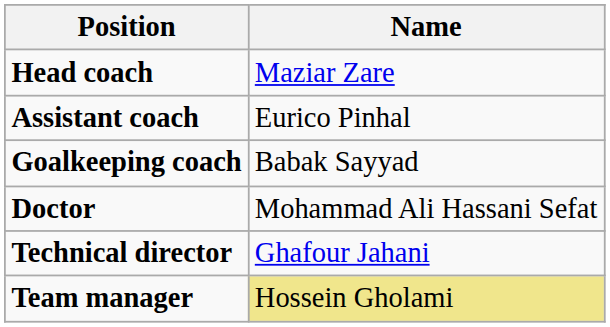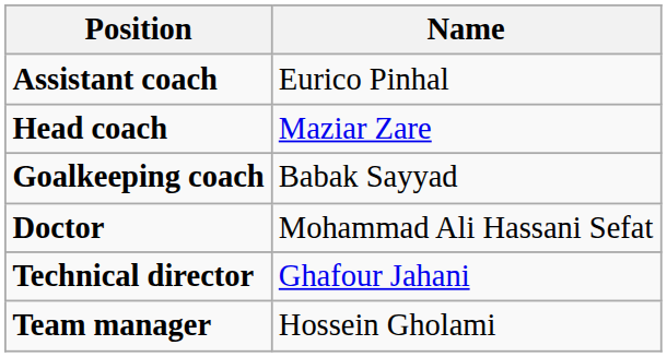 <table class=wikitable>
 <tr>
 <th>Position</th>
 <th>Name</th>
 </tr>
 <tr>
+<td><strong>Assistant coach</strong></td>
+<td> Eurico Pinhal</td>
+</tr>
+<tr>
 <td><strong>Head coach</strong></td>
 <td> <a href='#'>Maziar Zare</a></td>
-</tr>
-<tr>
-<td><strong>Assistant coach</strong></td>
-<td> Eurico Pinhal</td>
 </tr>
 <tr>
 <td><strong>Goalkeeping coach</strong></td>
 <td> Babak Sayyad</td>
 </tr>
 <tr>
 <td><strong>Doctor</strong></td>
 <td> Mohammad Ali Hassani Sefat</td>
 </tr>
 <tr>
 <td><strong>Technical director</strong></td>
 <td> <a href='#'>Ghafour Jahani</a></td>
 </tr>
 <tr>
 <td><strong>Team manager</strong></td>
-<td style="background: khaki;"> Hossein Gholami</td>
+<td> Hossein Gholami</td>
 </tr>
 </table>
